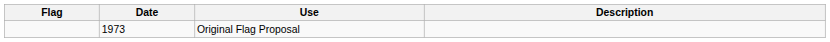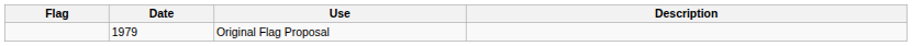 <table class="wikitable" style="width:100%">
 <tr>
 <th scope="col" style="width:120px;">Flag</th>
 <th scope="col" style="width:120px;">Date</th>
 <th scope="col" style="width:300px;">Use</th>
 <th scope="col" style="width:530px;">Description</th>
 </tr>
 <tr>
 <td></td>
-<td>1973</td>
+<td>1979</td>
 <td>Original Flag Proposal</td>
 <td></td>
 </tr>
 </table>
